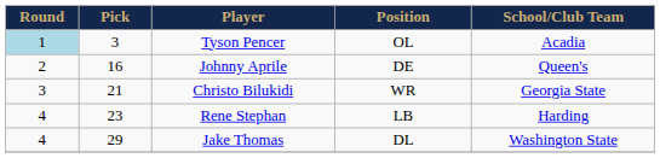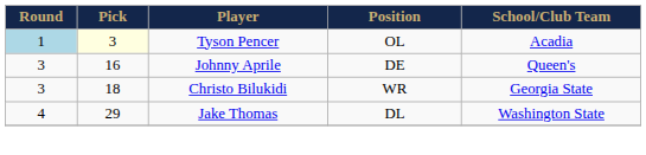 <table class="wikitable sortable">
 <tr>
 <th style="background:#13264B;color:#C9AF74;" width="8%">Round</th>
 <th style="background:#13264B;color:#C9AF74;" width="8%">Pick</th>
 <th style="background:#13264B;color:#C9AF74;" width="20%">Player</th>
 <th style="background:#13264B;color:#C9AF74;" width="15%">Position</th>
 <th style="background:#13264B;color:#C9AF74;" width="20%">School/Club Team</th>
 </tr>
 <tr align="center">
 <td align=center style="background: lightblue;">1</td>
-<td>3</td>
+<td style="background: lightyellow;">3</td>
 <td><a href='#'>Tyson Pencer</a></td>
 <td>OL</td>
 <td><a href='#'>Acadia</a></td>
 </tr>
 <tr align="center">
-<td align=center>2</td>
+<td align=center>3</td>
 <td>16</td>
 <td><a href='#'>Johnny Aprile</a></td>
 <td>DE</td>
 <td><a href='#'>Queen's</a></td>
 </tr>
 <tr align="center">
 <td align=center>3</td>
-<td>21</td>
+<td>18</td>
 <td><a href='#'>Christo Bilukidi</a></td>
 <td>WR</td>
 <td><a href='#'>Georgia State</a></td>
-</tr>
-<tr align="center">
-<td align=center>4</td>
-<td>23</td>
-<td><a href='#'>Rene Stephan</a></td>
-<td>LB</td>
-<td><a href='#'>Harding</a></td>
 </tr>
 <tr align="center">
 <td align=center>4</td>
 <td>29</td>
 <td><a href='#'>Jake Thomas</a></td>
 <td>DL</td>
 <td><a href='#'>Washington State</a></td>
 </tr>
 <tr>
 </tr>
 </table>
